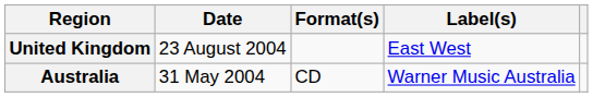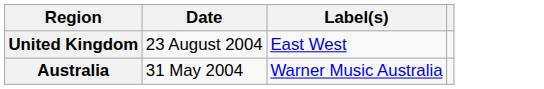 <table class="wikitable plainrowheaders">
 <tr>
 <th scope="col">Region</th>
 <th scope="col">Date</th>
-<th scope="col">Format(s)</th>
 <th scope="col">Label(s)</th>
 <th scope="col"></th>
 </tr>
 <tr>
 <th scope="row">United Kingdom</th>
 <td>23 August 2004</td>
-<td></td>
 <td><a href='#'>East West</a></td>
 <td></td>
 </tr>
 <tr>
 <th scope="row">Australia</th>
 <td>31 May 2004</td>
-<td>CD</td>
 <td><a href='#'>Warner Music Australia</a></td>
 <td></td>
 </tr>
 </table>
